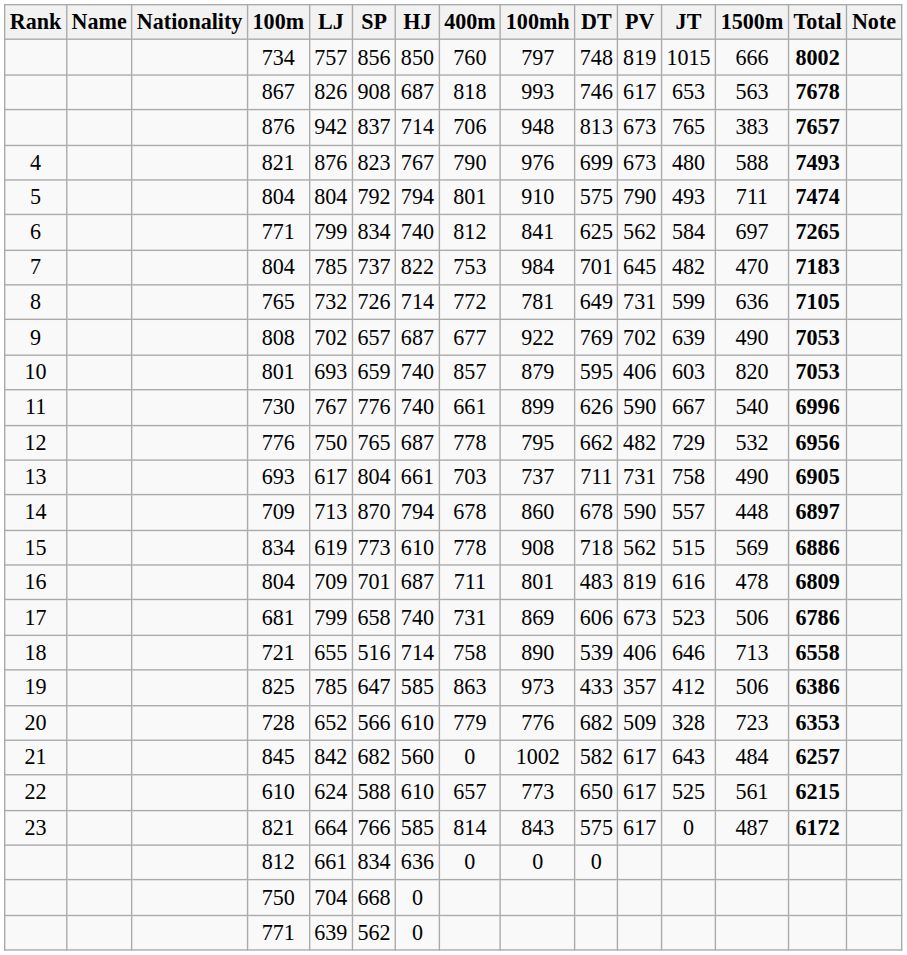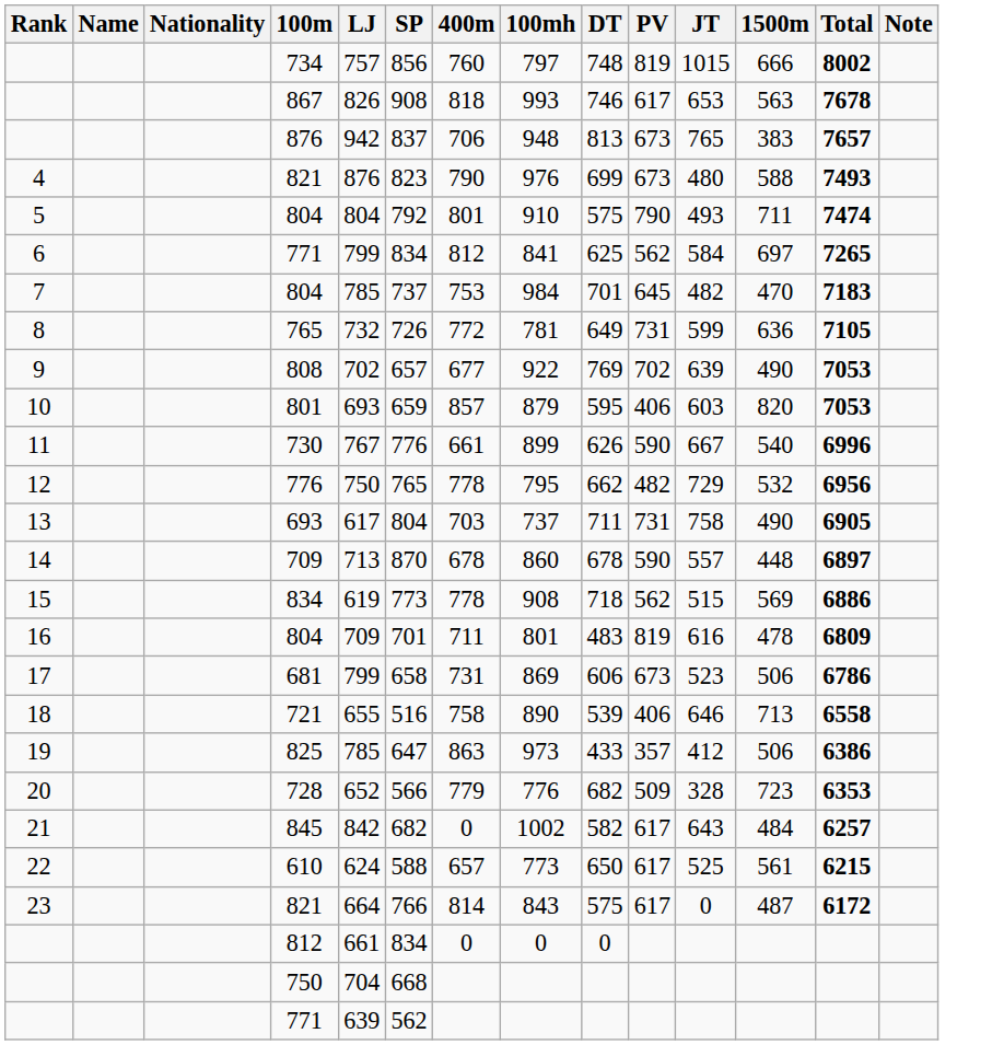 <table class="wikitable sortable" style="text-align:center">
 <tr>
 <th>Rank</th>
 <th>Name</th>
 <th>Nationality</th>
 <th>100m</th>
 <th>LJ</th>
 <th>SP</th>
-<th>HJ</th>
 <th>400m</th>
 <th>100mh</th>
 <th>DT</th>
 <th>PV</th>
 <th>JT</th>
 <th>1500m</th>
 <th>Total</th>
 <th>Note</th>
 </tr>
 <tr>
 <td></td>
 <td align=left></td>
 <td align=left></td>
 <td>734</td>
 <td>757</td>
 <td>856</td>
-<td>850</td>
 <td>760</td>
 <td>797</td>
 <td>748</td>
 <td>819</td>
 <td>1015</td>
 <td>666</td>
 <td><strong>8002</strong></td>
 <td></td>
 </tr>
 <tr>
 <td></td>
 <td align=left></td>
 <td align=left></td>
 <td>867</td>
 <td>826</td>
 <td>908</td>
-<td>687</td>
 <td>818</td>
 <td>993</td>
 <td>746</td>
 <td>617</td>
 <td>653</td>
 <td>563</td>
 <td><strong>7678</strong></td>
 <td></td>
 </tr>
 <tr>
 <td></td>
 <td align=left></td>
 <td align=left></td>
 <td>876</td>
 <td>942</td>
 <td>837</td>
-<td>714</td>
 <td>706</td>
 <td>948</td>
 <td>813</td>
 <td>673</td>
 <td>765</td>
 <td>383</td>
 <td><strong>7657</strong></td>
 <td></td>
 </tr>
 <tr>
 <td>4</td>
 <td align=left></td>
 <td align=left></td>
 <td>821</td>
 <td>876</td>
 <td>823</td>
-<td>767</td>
 <td>790</td>
 <td>976</td>
 <td>699</td>
 <td>673</td>
 <td>480</td>
 <td>588</td>
 <td><strong>7493</strong></td>
 <td></td>
 </tr>
 <tr>
 <td>5</td>
 <td align=left></td>
 <td align=left></td>
 <td>804</td>
 <td>804</td>
 <td>792</td>
-<td>794</td>
 <td>801</td>
 <td>910</td>
 <td>575</td>
 <td>790</td>
 <td>493</td>
 <td>711</td>
 <td><strong>7474</strong></td>
 <td></td>
 </tr>
 <tr>
 <td>6</td>
 <td align=left></td>
 <td align=left></td>
 <td>771</td>
 <td>799</td>
 <td>834</td>
-<td>740</td>
 <td>812</td>
 <td>841</td>
 <td>625</td>
 <td>562</td>
 <td>584</td>
 <td>697</td>
 <td><strong>7265</strong></td>
 <td></td>
 </tr>
 <tr>
 <td>7</td>
 <td align=left></td>
 <td align=left></td>
 <td>804</td>
 <td>785</td>
 <td>737</td>
-<td>822</td>
 <td>753</td>
 <td>984</td>
 <td>701</td>
 <td>645</td>
 <td>482</td>
 <td>470</td>
 <td><strong>7183</strong></td>
 <td></td>
 </tr>
 <tr>
 <td>8</td>
 <td align=left></td>
 <td align=left></td>
 <td>765</td>
 <td>732</td>
 <td>726</td>
-<td>714</td>
 <td>772</td>
 <td>781</td>
 <td>649</td>
 <td>731</td>
 <td>599</td>
 <td>636</td>
 <td><strong>7105</strong></td>
 <td></td>
 </tr>
 <tr>
 <td>9</td>
 <td align=left></td>
 <td align=left></td>
 <td>808</td>
 <td>702</td>
 <td>657</td>
-<td>687</td>
 <td>677</td>
 <td>922</td>
 <td>769</td>
 <td>702</td>
 <td>639</td>
 <td>490</td>
 <td><strong>7053</strong></td>
 <td></td>
 </tr>
 <tr>
 <td>10</td>
 <td align=left></td>
 <td align=left></td>
 <td>801</td>
 <td>693</td>
 <td>659</td>
-<td>740</td>
 <td>857</td>
 <td>879</td>
 <td>595</td>
 <td>406</td>
 <td>603</td>
 <td>820</td>
 <td><strong>7053</strong></td>
 <td></td>
 </tr>
 <tr>
 <td>11</td>
 <td align=left></td>
 <td align=left></td>
 <td>730</td>
 <td>767</td>
 <td>776</td>
-<td>740</td>
 <td>661</td>
 <td>899</td>
 <td>626</td>
 <td>590</td>
 <td>667</td>
 <td>540</td>
 <td><strong>6996</strong></td>
 <td></td>
 </tr>
 <tr>
 <td>12</td>
 <td align=left></td>
 <td align=left></td>
 <td>776</td>
 <td>750</td>
 <td>765</td>
-<td>687</td>
 <td>778</td>
 <td>795</td>
 <td>662</td>
 <td>482</td>
 <td>729</td>
 <td>532</td>
 <td><strong>6956</strong></td>
 <td></td>
 </tr>
 <tr>
 <td>13</td>
 <td align=left></td>
 <td align=left></td>
 <td>693</td>
 <td>617</td>
 <td>804</td>
-<td>661</td>
 <td>703</td>
 <td>737</td>
 <td>711</td>
 <td>731</td>
 <td>758</td>
 <td>490</td>
 <td><strong>6905</strong></td>
 <td></td>
 </tr>
 <tr>
 <td>14</td>
 <td align=left></td>
 <td align=left></td>
 <td>709</td>
 <td>713</td>
 <td>870</td>
-<td>794</td>
 <td>678</td>
 <td>860</td>
 <td>678</td>
 <td>590</td>
 <td>557</td>
 <td>448</td>
 <td><strong>6897</strong></td>
 <td></td>
 </tr>
 <tr>
 <td>15</td>
 <td align=left></td>
 <td align=left></td>
 <td>834</td>
 <td>619</td>
 <td>773</td>
-<td>610</td>
 <td>778</td>
 <td>908</td>
 <td>718</td>
 <td>562</td>
 <td>515</td>
 <td>569</td>
 <td><strong>6886</strong></td>
 <td></td>
 </tr>
 <tr>
 <td>16</td>
 <td align=left></td>
 <td align=left></td>
 <td>804</td>
 <td>709</td>
 <td>701</td>
-<td>687</td>
 <td>711</td>
 <td>801</td>
 <td>483</td>
 <td>819</td>
 <td>616</td>
 <td>478</td>
 <td><strong>6809</strong></td>
 <td></td>
 </tr>
 <tr>
 <td>17</td>
 <td align=left></td>
 <td align=left></td>
 <td>681</td>
 <td>799</td>
 <td>658</td>
-<td>740</td>
 <td>731</td>
 <td>869</td>
 <td>606</td>
 <td>673</td>
 <td>523</td>
 <td>506</td>
 <td><strong>6786</strong></td>
 <td></td>
 </tr>
 <tr>
 <td>18</td>
 <td align=left></td>
 <td align=left></td>
 <td>721</td>
 <td>655</td>
 <td>516</td>
-<td>714</td>
 <td>758</td>
 <td>890</td>
 <td>539</td>
 <td>406</td>
 <td>646</td>
 <td>713</td>
 <td><strong>6558</strong></td>
 <td></td>
 </tr>
 <tr>
 <td>19</td>
 <td align=left></td>
 <td align=left></td>
 <td>825</td>
 <td>785</td>
 <td>647</td>
-<td>585</td>
 <td>863</td>
 <td>973</td>
 <td>433</td>
 <td>357</td>
 <td>412</td>
 <td>506</td>
 <td><strong>6386</strong></td>
 <td></td>
 </tr>
 <tr>
 <td>20</td>
 <td align=left></td>
 <td align=left></td>
 <td>728</td>
 <td>652</td>
 <td>566</td>
-<td>610</td>
 <td>779</td>
 <td>776</td>
 <td>682</td>
 <td>509</td>
 <td>328</td>
 <td>723</td>
 <td><strong>6353</strong></td>
 <td></td>
 </tr>
 <tr>
 <td>21</td>
 <td align=left></td>
 <td align=left></td>
 <td>845</td>
 <td>842</td>
 <td>682</td>
-<td>560</td>
 <td>0</td>
 <td>1002</td>
 <td>582</td>
 <td>617</td>
 <td>643</td>
 <td>484</td>
 <td><strong>6257</strong></td>
 <td></td>
 </tr>
 <tr>
 <td>22</td>
 <td align=left></td>
 <td align=left></td>
 <td>610</td>
 <td>624</td>
 <td>588</td>
-<td>610</td>
 <td>657</td>
 <td>773</td>
 <td>650</td>
 <td>617</td>
 <td>525</td>
 <td>561</td>
 <td><strong>6215</strong></td>
 <td></td>
 </tr>
 <tr>
 <td>23</td>
 <td align=left></td>
 <td align=left></td>
 <td>821</td>
 <td>664</td>
 <td>766</td>
-<td>585</td>
 <td>814</td>
 <td>843</td>
 <td>575</td>
 <td>617</td>
 <td>0</td>
 <td>487</td>
 <td><strong>6172</strong></td>
 <td></td>
 </tr>
 <tr>
 <td></td>
 <td align=left></td>
 <td align=left></td>
 <td>812</td>
 <td>661</td>
 <td>834</td>
-<td>636</td>
 <td>0</td>
 <td>0</td>
 <td>0</td>
 <td></td>
 <td></td>
 <td></td>
 <td><strong></strong></td>
 <td></td>
 </tr>
 <tr>
 <td></td>
 <td align=left></td>
 <td align=left></td>
 <td>750</td>
 <td>704</td>
 <td>668</td>
-<td>0</td>
 <td></td>
 <td></td>
 <td></td>
 <td></td>
 <td></td>
 <td></td>
 <td><strong></strong></td>
 <td></td>
 </tr>
 <tr>
 <td></td>
 <td align=left></td>
 <td align=left></td>
 <td>771</td>
 <td>639</td>
 <td>562</td>
-<td>0</td>
 <td></td>
 <td></td>
 <td></td>
 <td></td>
 <td></td>
 <td></td>
 <td><strong></strong></td>
 <td></td>
 </tr>
 </table>
